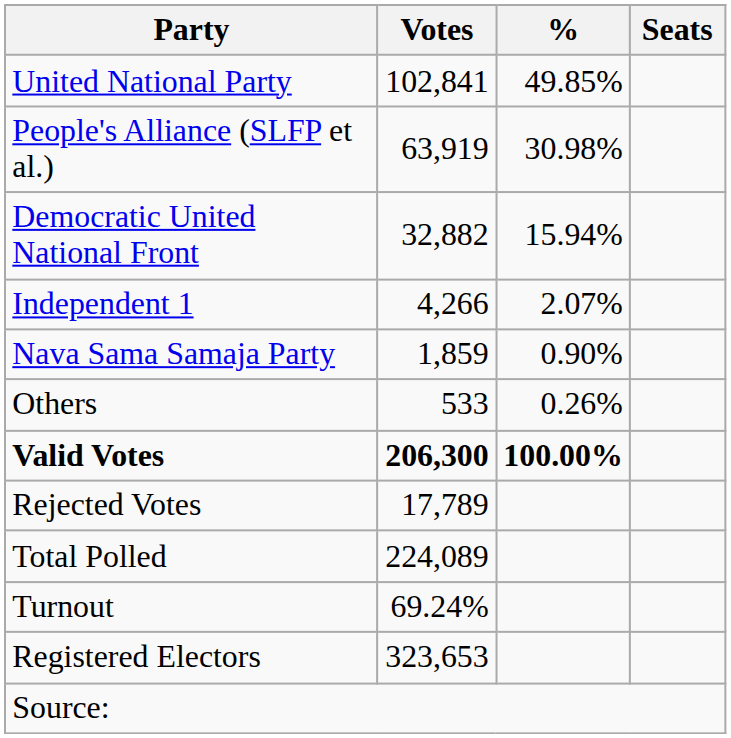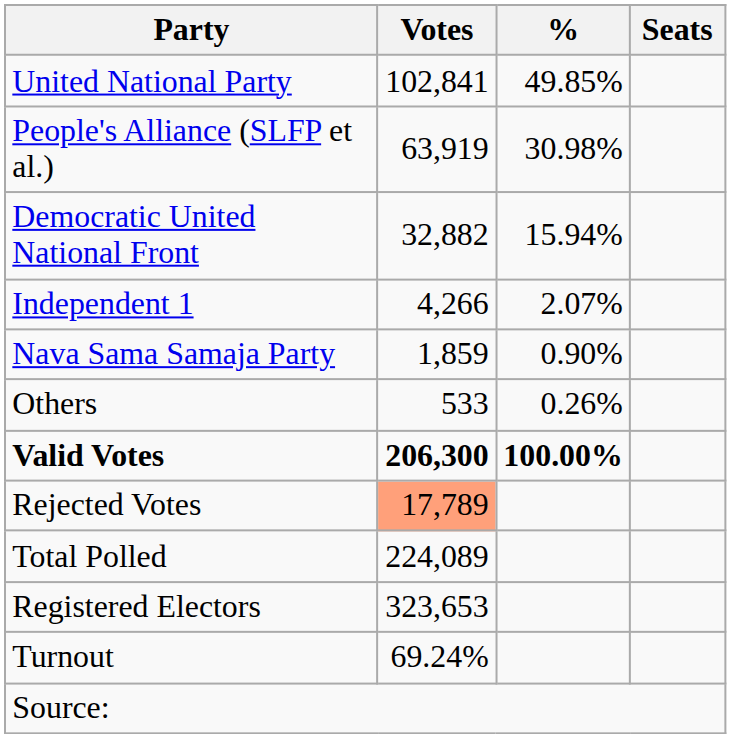 <table class="wikitable" style="text-align:right;">
 <tr>
 <th align=left width="180">Party</th>
 <th align=center width="50">Votes</th>
 <th align=center width="50">%</th>
 <th align=center width="40">Seats</th>
 </tr>
 <tr>
 <td align=left><a href='#'>United National Party</a></td>
 <td>102,841</td>
 <td>49.85%</td>
 <td></td>
 </tr>
 <tr>
 <td align=left><a href='#'>People's Alliance</a> (<a href='#'>SLFP</a> et al.)</td>
 <td>63,919</td>
 <td>30.98%</td>
 <td></td>
 </tr>
 <tr>
 <td align=left><a href='#'>Democratic United National Front</a></td>
 <td>32,882</td>
 <td>15.94%</td>
 <td></td>
 </tr>
 <tr>
 <td align=left><a href='#'>Independent 1</a></td>
 <td>4,266</td>
 <td>2.07%</td>
 <td></td>
 </tr>
 <tr>
 <td align=left><a href='#'>Nava Sama Samaja Party</a></td>
 <td>1,859</td>
 <td>0.90%</td>
 <td></td>
 </tr>
 <tr>
 <td align=left>Others</td>
 <td>533</td>
 <td>0.26%</td>
 <td></td>
 </tr>
 <tr>
 <td align=left><strong>Valid Votes</strong></td>
 <td><strong>206,300</strong></td>
 <td><strong>100.00%</strong></td>
 <td></td>
 </tr>
 <tr>
 <td align=left>Rejected Votes</td>
-<td>17,789</td>
+<td style="background: lightsalmon;">17,789</td>
 <td></td>
 <td></td>
 </tr>
 <tr>
 <td align=left>Total Polled</td>
 <td>224,089</td>
 <td></td>
 <td></td>
 </tr>
 <tr>
-<td align=left>Turnout</td>
-<td>69.24%</td>
+<td align=left>Registered Electors</td>
+<td>323,653</td>
 <td></td>
 <td></td>
 </tr>
 <tr>
-<td align=left>Registered Electors</td>
-<td>323,653</td>
+<td align=left>Turnout</td>
+<td>69.24%</td>
 <td></td>
 <td></td>
 </tr>
 <tr>
 <td align=left colspan=4>Source:</td>
 </tr>
 </table>
